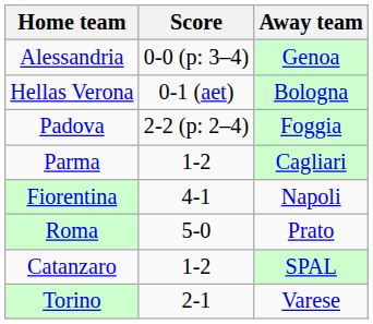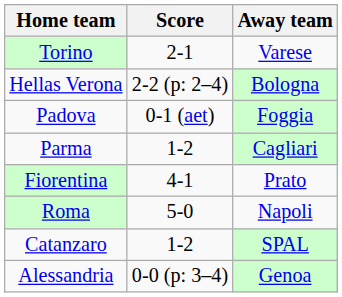 <table class="wikitable" style="text-align: center">
 <tr>
 <th>Home team</th>
 <th>Score</th>
 <th>Away team</th>
 </tr>
 <tr>
-<td><a href='#'>Alessandria</a></td>
-<td>0-0 (p: 3–4)</td>
-<td bgcolor="ccffcc"><a href='#'>Genoa</a></td>
+<td bgcolor="ccffcc"><a href='#'>Torino</a></td>
+<td>2-1</td>
+<td><a href='#'>Varese</a></td>
 </tr>
 <tr>
 <td><a href='#'>Hellas Verona</a></td>
-<td>0-1 (<a href='#'>aet</a>)</td>
+<td>2-2 (p: 2–4)</td>
 <td bgcolor="ccffcc"><a href='#'>Bologna</a></td>
 </tr>
 <tr>
 <td><a href='#'>Padova</a></td>
-<td>2-2 (p: 2–4)</td>
+<td>0-1 (<a href='#'>aet</a>)</td>
 <td bgcolor="ccffcc"><a href='#'>Foggia</a></td>
 </tr>
 <tr>
 <td><a href='#'>Parma</a></td>
 <td>1-2</td>
 <td bgcolor="ccffcc"><a href='#'>Cagliari</a></td>
 </tr>
 <tr>
 <td bgcolor="ccffcc"><a href='#'>Fiorentina</a></td>
 <td>4-1</td>
-<td><a href='#'>Napoli</a></td>
+<td><a href='#'>Prato</a></td>
 </tr>
 <tr>
 <td bgcolor="ccffcc"><a href='#'>Roma</a></td>
 <td>5-0</td>
-<td><a href='#'>Prato</a></td>
+<td><a href='#'>Napoli</a></td>
 </tr>
 <tr>
 <td><a href='#'>Catanzaro</a></td>
 <td>1-2</td>
 <td bgcolor="ccffcc"><a href='#'>SPAL</a></td>
 </tr>
 <tr>
-<td bgcolor="ccffcc"><a href='#'>Torino</a></td>
-<td>2-1</td>
-<td><a href='#'>Varese</a></td>
+<td><a href='#'>Alessandria</a></td>
+<td>0-0 (p: 3–4)</td>
+<td bgcolor="ccffcc"><a href='#'>Genoa</a></td>
 </tr>
 </table>
